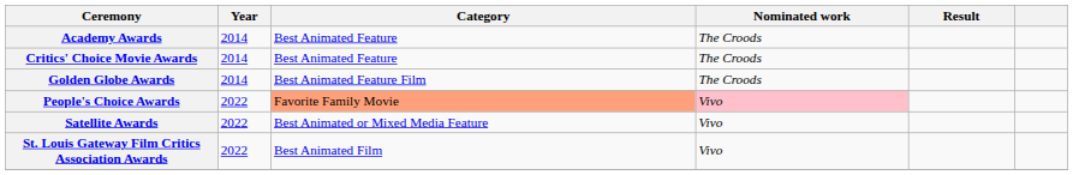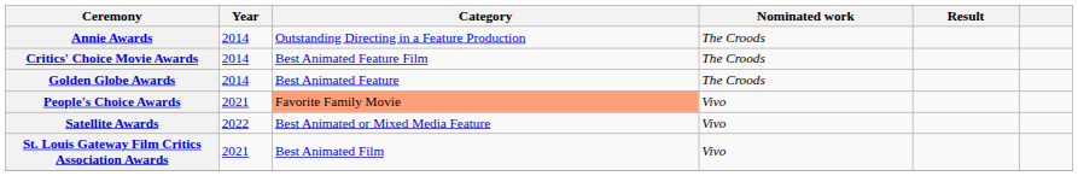 <table class="wikitable plainrowheaders" style="width:100%;">
 <tr>
 <th style="width:20%;" scope="col">Ceremony</th>
 <th style="width:5%;" scope="col">Year</th>
 <th style="width:40%;" scope="col">Category</th>
 <th style="width:20%;" scope="col">Nominated work</th>
 <th style="width:10%;" scope="col">Result</th>
 <th style="width:5%;" scope="col"></th>
 </tr>
 <tr>
-<th scope="row"><a href='#'>Academy Awards</a></th>
+<th scope="row"><a href='#'>Annie Awards</a></th>
+<td><a href='#'>2014</a></td>
+<td><a href='#'>Outstanding Directing in a Feature Production</a></td>
+<td><em>The Croods</em></td>
+<td></td>
+<td align="center"></td>
+</tr>
+<tr>
+<th scope="row"><a href='#'>Critics' Choice Movie Awards</a></th>
+<td><a href='#'>2014</a></td>
+<td><a href='#'>Best Animated Feature Film</a></td>
+<td><em>The Croods</em></td>
+<td></td>
+<td align="center"></td>
+</tr>
+<tr>
+<th scope="row"><a href='#'>Golden Globe Awards</a></th>
 <td><a href='#'>2014</a></td>
 <td><a href='#'>Best Animated Feature</a></td>
 <td><em>The Croods</em></td>
 <td></td>
 <td align="center"></td>
 </tr>
 <tr>
-<th scope="row"><a href='#'>Critics' Choice Movie Awards</a></th>
-<td><a href='#'>2014</a></td>
-<td><a href='#'>Best Animated Feature</a></td>
-<td><em>The Croods</em></td>
-<td></td>
-<td align="center"></td>
-</tr>
-<tr>
-<th scope="row"><a href='#'>Golden Globe Awards</a></th>
-<td><a href='#'>2014</a></td>
-<td><a href='#'>Best Animated Feature Film</a></td>
-<td><em>The Croods</em></td>
-<td></td>
-<td align="center"></td>
-</tr>
-<tr>
 <th scope="row"><a href='#'>People's Choice Awards</a></th>
-<td><a href='#'>2022</a></td>
+<td><a href='#'>2021</a></td>
 <td style="background: lightsalmon;">Favorite Family Movie</td>
-<td style="background: pink;"><em>Vivo</em></td>
+<td><em>Vivo</em></td>
 <td></td>
 <td style="text-align:center;"></td>
 </tr>
 <tr>
 <th scope="row"><a href='#'>Satellite Awards</a></th>
 <td><a href='#'>2022</a></td>
 <td><a href='#'>Best Animated or Mixed Media Feature</a></td>
 <td><em>Vivo</em></td>
 <td></td>
 <td style="text-align:center;"></td>
 </tr>
 <tr>
 <th scope="row"><a href='#'>St. Louis Gateway Film Critics Association Awards</a></th>
-<td><a href='#'>2022</a></td>
+<td><a href='#'>2021</a></td>
 <td><a href='#'>Best Animated Film</a></td>
 <td><em>Vivo</em></td>
 <td></td>
 <td style="text-align:center;"></td>
 </tr>
 <tr>
 </tr>
 </table>
